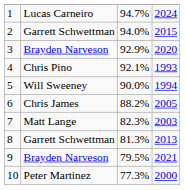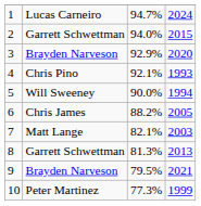 <table class="wikitable">
 <tr>
 </tr>
 <tr>
 <td>1</td>
 <td>Lucas Carneiro</td>
 <td><abbr>94.7%</abbr> </td>
 <td><a href='#'>2024</a></td>
 </tr>
 <tr>
 <td>2</td>
 <td>Garrett Schwettman</td>
 <td><abbr>94.0%</abbr></td>
 <td><a href='#'>2015</a></td>
 </tr>
 <tr>
 <td>3</td>
 <td><a href='#'>Brayden Narveson</a></td>
 <td><abbr>92.9%</abbr></td>
 <td><a href='#'>2020</a></td>
 </tr>
 <tr>
 <td>4</td>
 <td>Chris Pino</td>
 <td><abbr>92.1%</abbr></td>
 <td><a href='#'>1993</a></td>
 </tr>
 <tr>
 <td>5</td>
 <td>Will Sweeney</td>
 <td><abbr>90.0%</abbr></td>
 <td><a href='#'>1994</a></td>
 </tr>
 <tr>
 <td>6</td>
 <td>Chris James</td>
 <td><abbr>88.2%</abbr></td>
 <td><a href='#'>2005</a></td>
 </tr>
 <tr>
 <td>7</td>
 <td>Matt Lange</td>
-<td><abbr>82.3%</abbr></td>
+<td><abbr>82.1%</abbr></td>
 <td><a href='#'>2003</a></td>
 </tr>
 <tr>
 <td>8</td>
 <td>Garrett Schwettman</td>
 <td><abbr>81.3%</abbr></td>
 <td><a href='#'>2013</a></td>
 </tr>
 <tr>
 <td>9</td>
 <td><a href='#'>Brayden Narveson</a></td>
 <td><abbr>79.5%</abbr></td>
 <td><a href='#'>2021</a></td>
 </tr>
 <tr>
 <td>10</td>
 <td>Peter Martinez</td>
 <td><abbr>77.3%</abbr></td>
-<td><a href='#'>2000</a></td>
+<td><a href='#'>1999</a></td>
 </tr>
 </table>
